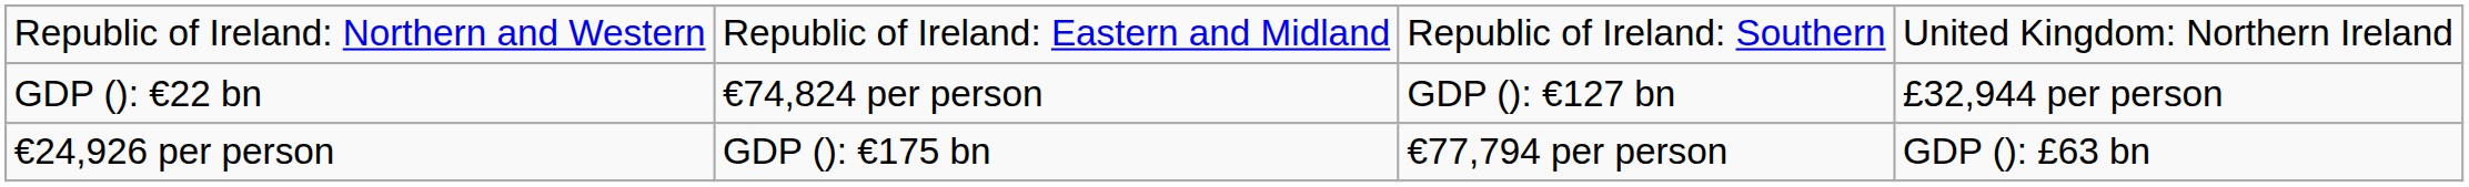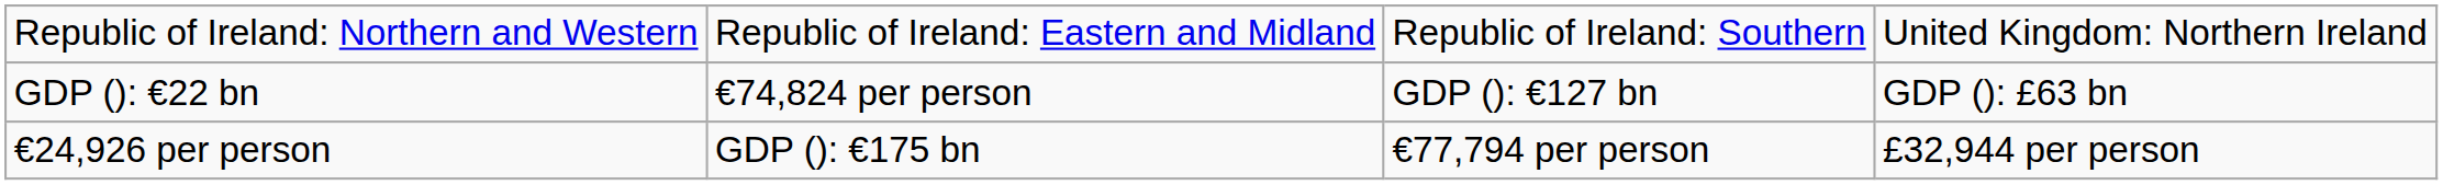 <table class="wikitable">
 <tr>
 <td>Republic of Ireland: <a href='#'>Northern and Western</a></td>
 <td>Republic of Ireland: <a href='#'>Eastern and Midland</a></td>
 <td>Republic of Ireland: <a href='#'>Southern</a></td>
 <td>United Kingdom: Northern Ireland</td>
 </tr>
 <tr>
 <td>GDP (): €22 bn</td>
 <td>€74,824 per person</td>
 <td>GDP (): €127 bn</td>
-<td>£32,944 per person</td>
+<td>GDP (): £63 bn</td>
 </tr>
 <tr>
 <td>€24,926 per person</td>
 <td>GDP (): €175 bn</td>
 <td>€77,794 per person</td>
-<td>GDP (): £63 bn</td>
+<td>£32,944 per person</td>
 </tr>
 </table>
